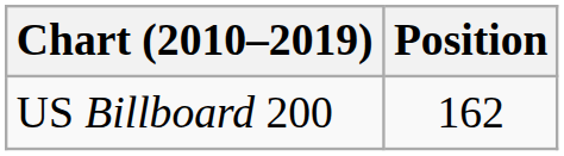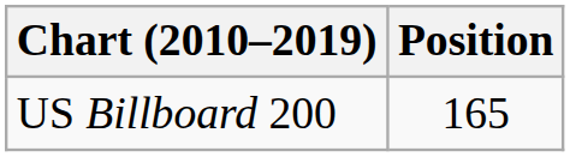 <table class="wikitable">
 <tr>
 <th>Chart (2010–2019)</th>
 <th>Position</th>
 </tr>
 <tr>
 <td>US <em>Billboard</em> 200</td>
-<td style="text-align:center">162</td>
+<td style="text-align:center">165</td>
 </tr>
 </table>
